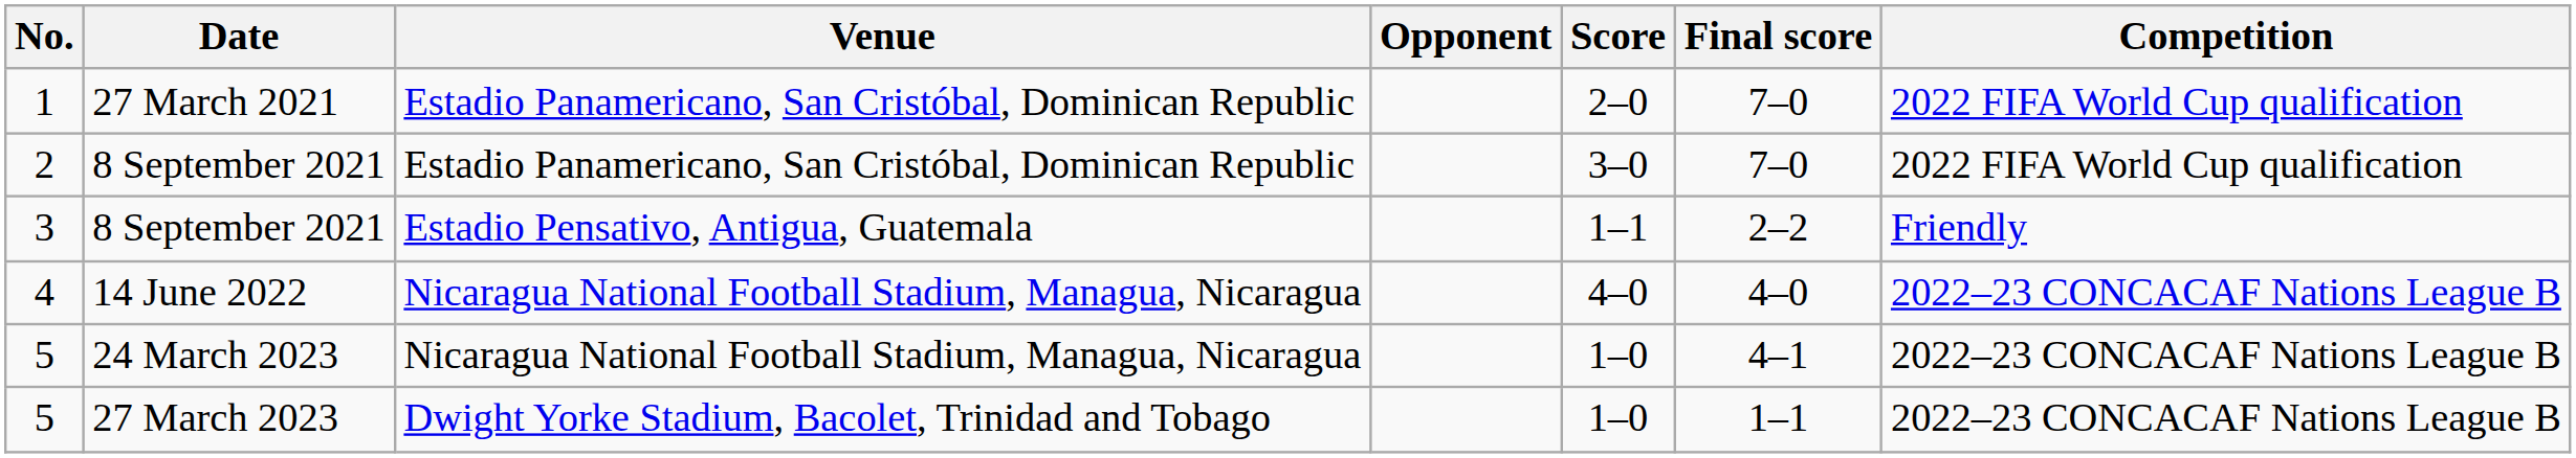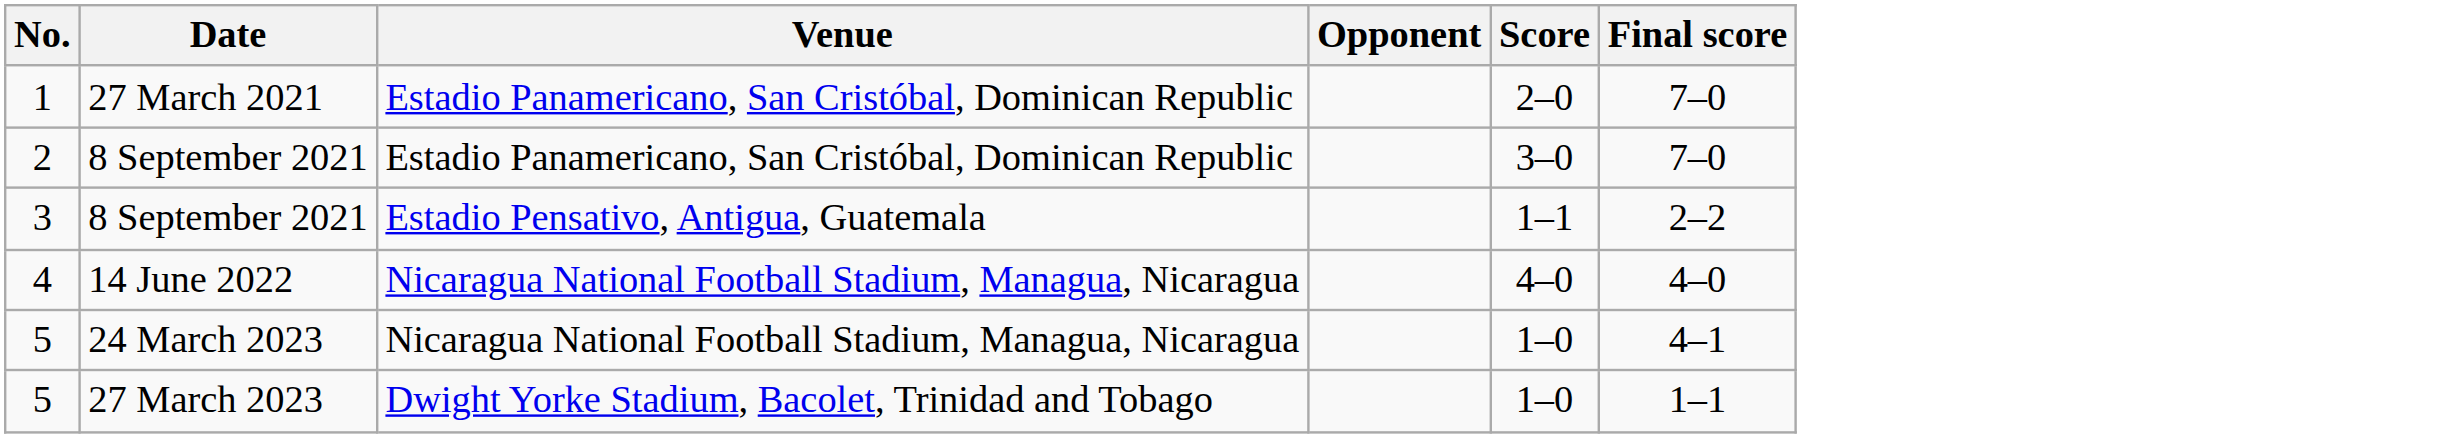 <table class="wikitable sortable">
 <tr>
 <th>No.</th>
 <th>Date</th>
 <th>Venue</th>
 <th>Opponent</th>
 <th>Score</th>
 <th>Final score</th>
-<th>Competition</th>
 </tr>
 <tr>
 <td align=center>1</td>
 <td>27 March 2021</td>
 <td><a href='#'>Estadio Panamericano</a>, <a href='#'>San Cristóbal</a>, Dominican Republic</td>
 <td></td>
 <td align=center>2–0</td>
 <td align=center>7–0</td>
-<td><a href='#'>2022 FIFA World Cup qualification</a></td>
 </tr>
 <tr>
 <td align=center>2</td>
 <td>8 September 2021</td>
 <td>Estadio Panamericano, San Cristóbal, Dominican Republic</td>
 <td></td>
 <td align=center>3–0</td>
 <td align=center>7–0</td>
-<td>2022 FIFA World Cup qualification</td>
 </tr>
 <tr>
 <td align=center>3</td>
 <td>8 September 2021</td>
 <td><a href='#'>Estadio Pensativo</a>, <a href='#'>Antigua</a>, Guatemala</td>
 <td></td>
 <td align=center>1–1</td>
 <td align=center>2–2</td>
-<td><a href='#'>Friendly</a></td>
 </tr>
 <tr>
 <td align=center>4</td>
 <td>14 June 2022</td>
 <td><a href='#'>Nicaragua National Football Stadium</a>, <a href='#'>Managua</a>, Nicaragua</td>
 <td></td>
 <td align=center>4–0</td>
 <td align=center>4–0</td>
-<td><a href='#'>2022–23 CONCACAF Nations League B</a></td>
 </tr>
 <tr>
 <td align=center>5</td>
 <td>24 March 2023</td>
 <td>Nicaragua National Football Stadium, Managua, Nicaragua</td>
 <td></td>
 <td align=center>1–0</td>
 <td align=center>4–1</td>
-<td>2022–23 CONCACAF Nations League B</td>
 </tr>
 <tr>
 <td align=center>5</td>
 <td>27 March 2023</td>
 <td><a href='#'>Dwight Yorke Stadium</a>, <a href='#'>Bacolet</a>, Trinidad and Tobago</td>
 <td></td>
 <td align=center>1–0</td>
 <td align=center>1–1</td>
-<td>2022–23 CONCACAF Nations League B</td>
 </tr>
 </table>
